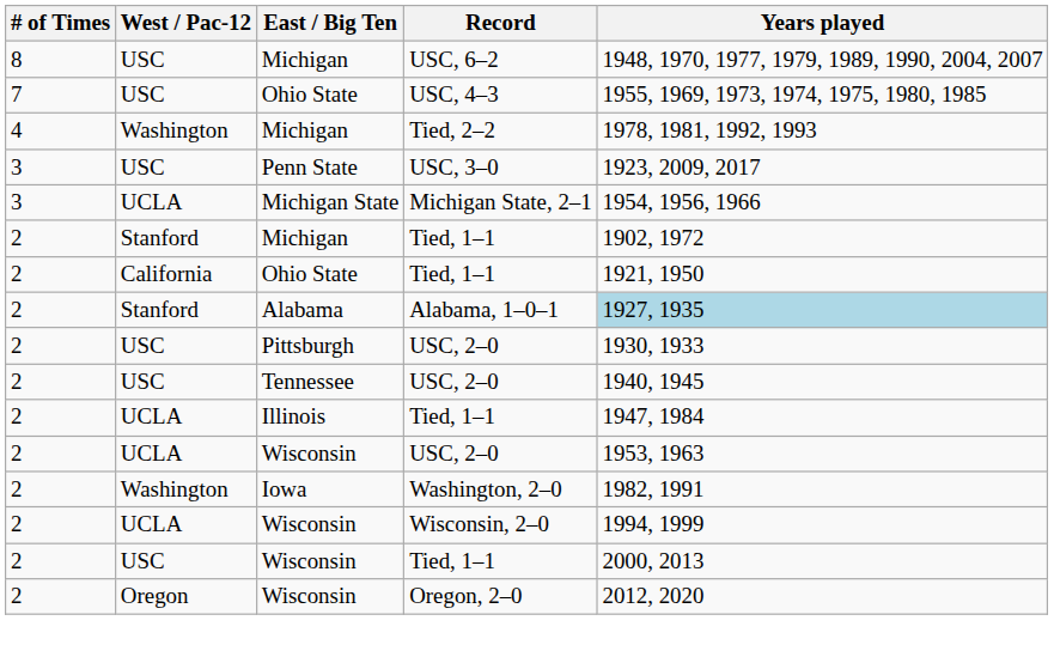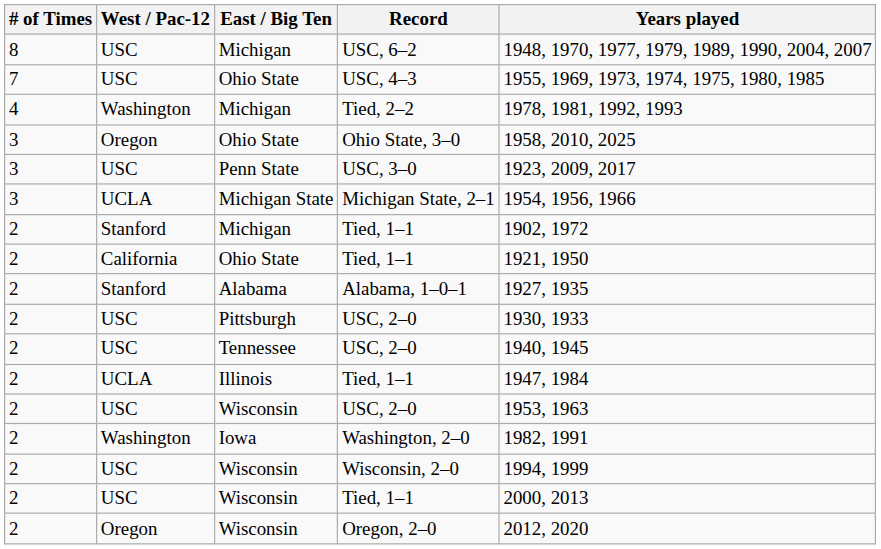 <table class="wikitable sortable">
 <tr>
 <th># of Times</th>
 <th>West / Pac-12</th>
 <th>East / Big Ten</th>
 <th>Record</th>
 <th>Years played</th>
 </tr>
 <tr>
 <td>8</td>
 <td>USC</td>
 <td>Michigan</td>
 <td>USC, 6–2</td>
 <td>1948, 1970, 1977, 1979, 1989, 1990, 2004, 2007</td>
 </tr>
 <tr>
 <td>7</td>
 <td>USC</td>
 <td>Ohio State</td>
 <td>USC, 4–3</td>
 <td>1955, 1969, 1973, 1974, 1975, 1980, 1985</td>
 </tr>
 <tr>
 <td>4</td>
 <td>Washington</td>
 <td>Michigan</td>
 <td>Tied, 2–2</td>
 <td>1978, 1981, 1992, 1993</td>
+</tr>
+<tr>
+<td>3</td>
+<td>Oregon</td>
+<td>Ohio State</td>
+<td>Ohio State, 3–0</td>
+<td>1958, 2010, 2025</td>
 </tr>
 <tr>
 <td>3</td>
 <td>USC</td>
 <td>Penn State</td>
 <td>USC, 3–0</td>
 <td>1923, 2009, 2017</td>
 </tr>
 <tr>
 <td>3</td>
 <td>UCLA</td>
 <td>Michigan State</td>
 <td>Michigan State, 2–1</td>
 <td>1954, 1956, 1966</td>
 </tr>
 <tr>
 <td>2</td>
 <td>Stanford</td>
 <td>Michigan</td>
 <td>Tied, 1–1</td>
 <td>1902, 1972</td>
 </tr>
 <tr>
 <td>2</td>
 <td>California</td>
 <td>Ohio State</td>
 <td>Tied, 1–1</td>
 <td>1921, 1950</td>
 </tr>
 <tr>
 <td>2</td>
 <td>Stanford</td>
 <td>Alabama</td>
 <td>Alabama, 1–0–1</td>
-<td style="background: lightblue;">1927, 1935</td>
+<td>1927, 1935</td>
 </tr>
 <tr>
 <td>2</td>
 <td>USC</td>
 <td>Pittsburgh</td>
 <td>USC, 2–0</td>
 <td>1930, 1933</td>
 </tr>
 <tr>
 <td>2</td>
 <td>USC</td>
 <td>Tennessee</td>
 <td>USC, 2–0</td>
 <td>1940, 1945</td>
 </tr>
 <tr>
 <td>2</td>
 <td>UCLA</td>
 <td>Illinois</td>
 <td>Tied, 1–1</td>
 <td>1947, 1984</td>
 </tr>
 <tr>
 <td>2</td>
-<td>UCLA</td>
+<td>USC</td>
 <td>Wisconsin</td>
 <td>USC, 2–0</td>
 <td>1953, 1963</td>
 </tr>
 <tr>
 <td>2</td>
 <td>Washington</td>
 <td>Iowa</td>
 <td>Washington, 2–0</td>
 <td>1982, 1991</td>
 </tr>
 <tr>
 <td>2</td>
-<td>UCLA</td>
+<td>USC</td>
 <td>Wisconsin</td>
 <td>Wisconsin, 2–0</td>
 <td>1994, 1999</td>
 </tr>
 <tr>
 <td>2</td>
 <td>USC</td>
 <td>Wisconsin</td>
 <td>Tied, 1–1</td>
 <td>2000, 2013</td>
 </tr>
 <tr>
 <td>2</td>
 <td>Oregon</td>
 <td>Wisconsin</td>
 <td>Oregon, 2–0</td>
 <td>2012, 2020</td>
 </tr>
 </table>
